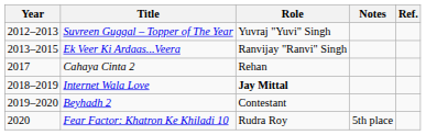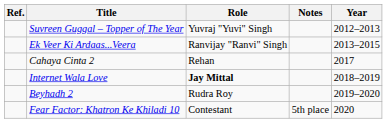 <table class="wikitable plainrowheaders sortable">
 <tr>
-<th scope="col">Year</th>
+<th scope="col" class="unsortable">Ref.</th>
 <th scope="col">Title</th>
 <th scope="col">Role</th>
 <th>Notes</th>
-<th scope="col" class="unsortable">Ref.</th>
+<th scope="col">Year</th>
 </tr>
 <tr>
-<td scope="row">2012–2013</td>
+<td></td>
 <td><em><a href='#'>Suvreen Guggal – Topper of The Year</a></em></td>
 <td>Yuvraj "Yuvi" Singh</td>
 <td></td>
-<td></td>
+<td scope="row">2012–2013</td>
 </tr>
 <tr>
-<td scope="row">2013–2015</td>
+<td></td>
 <td><em><a href='#'>Ek Veer Ki Ardaas...Veera</a></em></td>
 <td>Ranvijay "Ranvi" Singh</td>
 <td></td>
-<td></td>
+<td scope="row">2013–2015</td>
 </tr>
 <tr>
-<td scope="row">2017</td>
+<td></td>
 <td><em>Cahaya Cinta 2</em></td>
 <td>Rehan</td>
 <td></td>
-<td></td>
+<td scope="row">2017</td>
 </tr>
 <tr>
-<td scope="row">2018–2019</td>
+<td></td>
 <td><em><a href='#'>Internet Wala Love</a></em></td>
 <td><strong>Jay Mittal</strong></td>
 <td></td>
-<td></td>
+<td scope="row">2018–2019</td>
 </tr>
 <tr>
+<td></td>
+<td><em><a href='#'>Beyhadh 2</a></em></td>
+<td>Rudra Roy</td>
+<td></td>
 <td scope="row">2019–2020</td>
-<td><em><a href='#'>Beyhadh 2</a></em></td>
-<td>Contestant</td>
-<td></td>
-<td></td>
 </tr>
 <tr>
+<td></td>
+<td><em><a href='#'>Fear Factor: Khatron Ke Khiladi 10</a></em></td>
+<td>Contestant</td>
+<td>5th place</td>
 <td scope="row">2020</td>
-<td><em><a href='#'>Fear Factor: Khatron Ke Khiladi 10</a></em></td>
-<td>Rudra Roy</td>
-<td>5th place</td>
-<td></td>
 </tr>
 </table>
